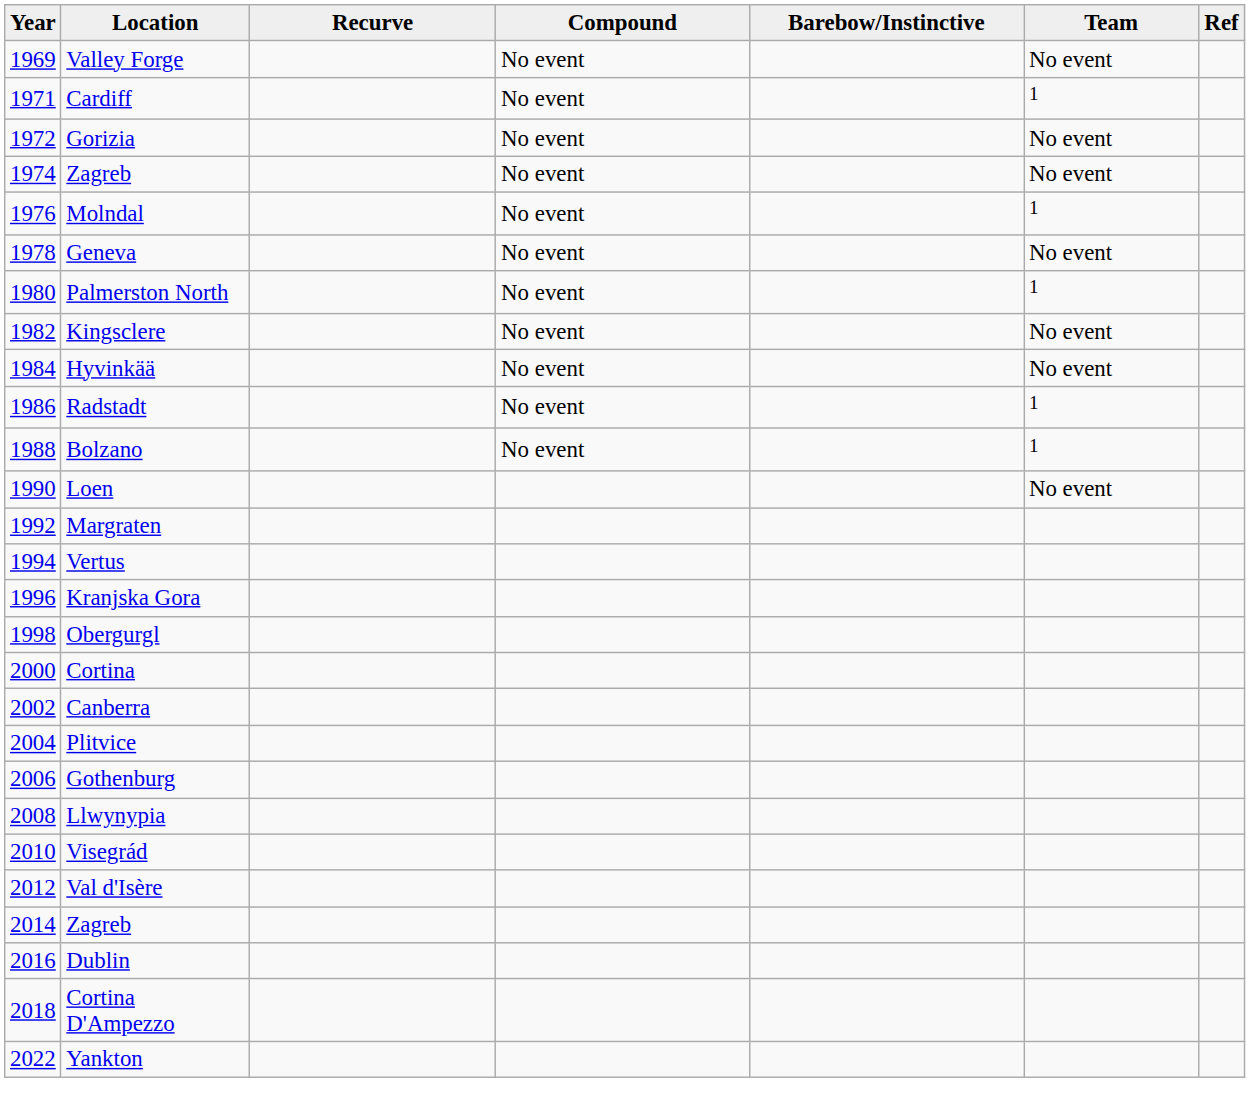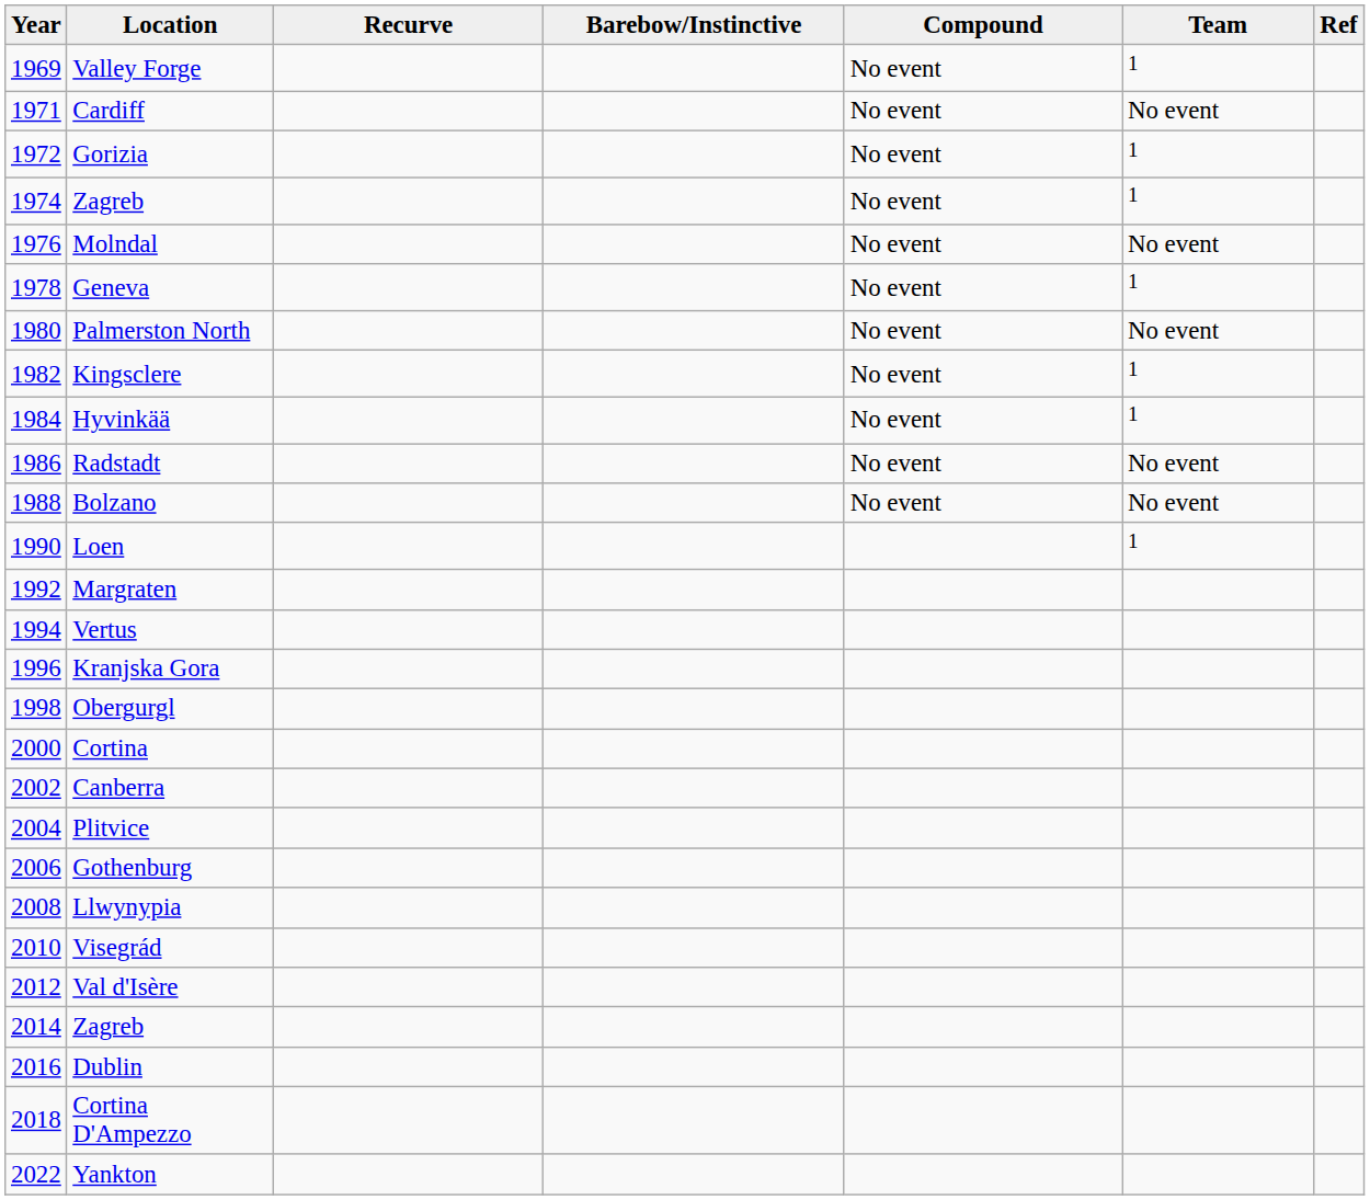 <table class="wikitable">
 <tr>
 <th scope="col" ! width="25" style="background: #efefef;">Year</th>
 <th scope="col" ! width="140" style="background: #efefef;">Location</th>
 <th scope="col" ! width="200" style="background: #efefef;">Recurve</th>
+<th scope="col" ! width="200" style="background: #efefef;">Barebow/Instinctive</th>
 <th scope="col" ! width="200" style="background: #efefef;">Compound</th>
-<th scope="col" ! width="200" style="background: #efefef;">Barebow/Instinctive</th>
 <th scope="col" ! width="140" style="background: #efefef;">Team</th>
 <th scope="col" ! width="25" style="background: #efefef;">Ref</th>
 </tr>
 <tr>
 <td><a href='#'>1969</a></td>
 <td> <a href='#'>Valley Forge</a></td>
 <td></td>
-<td>No event</td>
 <td></td>
 <td>No event</td>
+<td><em></em> <sup>1</sup></td>
 <td></td>
 </tr>
 <tr>
 <td><a href='#'>1971</a></td>
 <td> <a href='#'>Cardiff</a></td>
 <td></td>
+<td></td>
 <td>No event</td>
-<td></td>
-<td><em></em> <sup>1</sup></td>
+<td>No event</td>
 <td></td>
 </tr>
 <tr>
 <td><a href='#'>1972</a></td>
 <td> <a href='#'>Gorizia</a></td>
 <td></td>
-<td>No event</td>
 <td></td>
 <td>No event</td>
+<td><em></em> <sup>1</sup></td>
 <td></td>
 </tr>
 <tr>
 <td><a href='#'>1974</a></td>
 <td> <a href='#'>Zagreb</a></td>
 <td></td>
-<td>No event</td>
 <td></td>
 <td>No event</td>
+<td><em></em> <sup>1</sup></td>
 <td></td>
 </tr>
 <tr>
 <td><a href='#'>1976</a></td>
 <td> <a href='#'>Molndal</a></td>
 <td></td>
+<td></td>
 <td>No event</td>
-<td></td>
-<td><em></em> <sup>1</sup></td>
+<td>No event</td>
 <td></td>
 </tr>
 <tr>
 <td><a href='#'>1978</a></td>
 <td> <a href='#'>Geneva</a></td>
 <td></td>
-<td>No event</td>
 <td></td>
 <td>No event</td>
+<td><em></em> <sup>1</sup></td>
 <td></td>
 </tr>
 <tr>
 <td><a href='#'>1980</a></td>
 <td> <a href='#'>Palmerston North</a></td>
 <td></td>
+<td></td>
 <td>No event</td>
-<td></td>
-<td><em></em> <sup>1</sup></td>
+<td>No event</td>
 <td></td>
 </tr>
 <tr>
 <td><a href='#'>1982</a></td>
 <td> <a href='#'>Kingsclere</a></td>
 <td></td>
-<td>No event</td>
 <td></td>
 <td>No event</td>
+<td><em></em> <sup>1</sup></td>
 <td></td>
 </tr>
 <tr>
 <td><a href='#'>1984</a></td>
 <td> <a href='#'>Hyvinkää</a></td>
 <td></td>
-<td>No event</td>
 <td></td>
 <td>No event</td>
+<td><em></em> <sup>1</sup></td>
 <td></td>
 </tr>
 <tr>
 <td><a href='#'>1986</a></td>
 <td> <a href='#'>Radstadt</a></td>
 <td></td>
+<td></td>
 <td>No event</td>
-<td></td>
-<td><em></em> <sup>1</sup></td>
+<td>No event</td>
 <td></td>
 </tr>
 <tr>
 <td><a href='#'>1988</a></td>
 <td> <a href='#'>Bolzano</a></td>
 <td></td>
+<td></td>
 <td>No event</td>
-<td></td>
-<td><em></em> <sup>1</sup></td>
+<td>No event</td>
 <td></td>
 </tr>
 <tr>
 <td><a href='#'>1990</a></td>
 <td> <a href='#'>Loen</a></td>
 <td></td>
 <td></td>
 <td></td>
-<td>No event</td>
+<td><em></em> <sup>1</sup></td>
 <td></td>
 </tr>
 <tr>
 <td><a href='#'>1992</a></td>
 <td> <a href='#'>Margraten</a></td>
 <td></td>
 <td></td>
 <td></td>
 <td></td>
 <td></td>
 </tr>
 <tr>
 <td><a href='#'>1994</a></td>
 <td> <a href='#'>Vertus</a></td>
 <td></td>
 <td></td>
 <td></td>
 <td></td>
 <td></td>
 </tr>
 <tr>
 <td><a href='#'>1996</a></td>
 <td> <a href='#'>Kranjska Gora</a></td>
 <td></td>
 <td></td>
 <td></td>
 <td></td>
 <td></td>
 </tr>
 <tr>
 <td><a href='#'>1998</a></td>
 <td> <a href='#'>Obergurgl</a></td>
 <td></td>
 <td></td>
 <td></td>
 <td></td>
 <td></td>
 </tr>
 <tr>
 <td><a href='#'>2000</a></td>
 <td> <a href='#'>Cortina</a></td>
 <td></td>
 <td></td>
 <td></td>
 <td></td>
 <td></td>
 </tr>
 <tr>
 <td><a href='#'>2002</a></td>
 <td> <a href='#'>Canberra</a></td>
 <td></td>
 <td></td>
 <td></td>
 <td></td>
 <td></td>
 </tr>
 <tr>
 <td><a href='#'>2004</a></td>
 <td> <a href='#'>Plitvice</a></td>
 <td></td>
 <td></td>
 <td></td>
 <td></td>
 <td></td>
 </tr>
 <tr>
 <td><a href='#'>2006</a></td>
 <td> <a href='#'>Gothenburg</a></td>
 <td></td>
 <td></td>
 <td></td>
 <td></td>
 <td></td>
 </tr>
 <tr>
 <td><a href='#'>2008</a></td>
 <td> <a href='#'>Llwynypia</a></td>
 <td></td>
 <td></td>
 <td></td>
 <td></td>
 <td></td>
 </tr>
 <tr>
 <td><a href='#'>2010</a></td>
 <td> <a href='#'>Visegrád</a></td>
 <td></td>
 <td></td>
 <td></td>
 <td></td>
 <td></td>
 </tr>
 <tr>
 <td><a href='#'>2012</a></td>
 <td> <a href='#'>Val d'Isère</a></td>
 <td></td>
 <td></td>
 <td></td>
 <td></td>
 <td></td>
 </tr>
 <tr>
 <td><a href='#'>2014</a></td>
 <td> <a href='#'>Zagreb</a></td>
 <td></td>
 <td></td>
 <td></td>
 <td></td>
 <td></td>
 </tr>
 <tr>
 <td><a href='#'>2016</a></td>
 <td> <a href='#'>Dublin</a></td>
 <td></td>
 <td></td>
 <td></td>
 <td></td>
 <td></td>
 </tr>
 <tr>
 <td><a href='#'>2018</a></td>
 <td> <a href='#'>Cortina D'Ampezzo</a></td>
 <td></td>
 <td></td>
 <td></td>
 <td></td>
 <td></td>
 </tr>
 <tr>
 <td><a href='#'>2022</a></td>
 <td> <a href='#'>Yankton</a></td>
 <td></td>
 <td></td>
 <td></td>
 <td></td>
 <td></td>
 </tr>
 </table>
